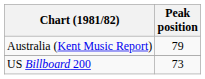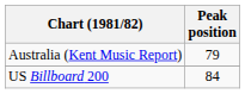 <table class="wikitable sortable" border="1">
 <tr>
 <th>Chart (1981/82)</th>
 <th>Peak<br>position</th>
 </tr>
 <tr>
 <td>Australia (<a href='#'>Kent Music Report</a>)</td>
 <td style="text-align:center;">79</td>
 </tr>
 <tr>
 </tr>
 <tr>
 </tr>
 <tr>
 </tr>
 <tr>
 <td>US <a href='#'><em>Billboard</em> 200</a></td>
-<td align=center>73</td>
+<td align=center>84</td>
 </tr>
 </table>
